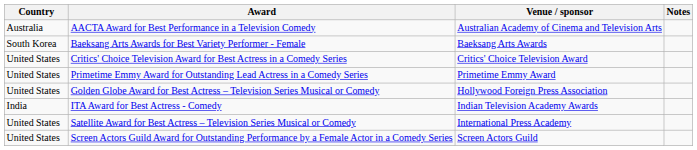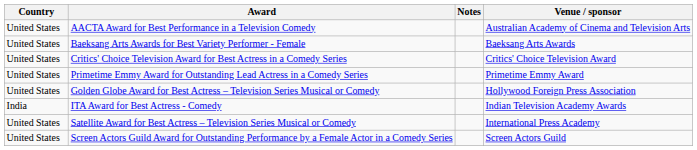 <table class="wikitable sortable">
 <tr>
 <th style="width:6em;">Country</th>
 <th>Award</th>
+<th>Notes</th>
 <th>Venue / sponsor</th>
-<th>Notes</th>
 </tr>
 <tr>
-<td>Australia</td>
+<td>United States</td>
 <td><a href='#'>AACTA Award for Best Performance in a Television Comedy</a></td>
+<td></td>
 <td><a href='#'>Australian Academy of Cinema and Television Arts</a></td>
-<td></td>
 </tr>
 <tr>
-<td>South Korea</td>
+<td>United States</td>
 <td><a href='#'>Baeksang Arts Awards for Best Variety Performer - Female</a></td>
+<td></td>
 <td><a href='#'>Baeksang Arts Awards</a></td>
-<td></td>
 </tr>
 <tr>
 <td>United States</td>
 <td><a href='#'>Critics' Choice Television Award for Best Actress in a Comedy Series</a></td>
+<td></td>
 <td><a href='#'>Critics' Choice Television Award</a></td>
-<td></td>
 </tr>
 <tr>
 <td>United States</td>
 <td><a href='#'>Primetime Emmy Award for Outstanding Lead Actress in a Comedy Series</a></td>
+<td></td>
 <td><a href='#'>Primetime Emmy Award</a></td>
-<td></td>
 </tr>
 <tr>
 <td>United States</td>
 <td><a href='#'>Golden Globe Award for Best Actress – Television Series Musical or Comedy</a></td>
+<td></td>
 <td><a href='#'>Hollywood Foreign Press Association</a></td>
-<td></td>
 </tr>
 <tr>
 <td>India</td>
 <td><a href='#'>ITA Award for Best Actress - Comedy</a></td>
+<td></td>
 <td><a href='#'>Indian Television Academy Awards</a></td>
-<td></td>
 </tr>
 <tr>
 <td>United States</td>
 <td><a href='#'>Satellite Award for Best Actress – Television Series Musical or Comedy</a></td>
+<td></td>
 <td><a href='#'>International Press Academy</a></td>
-<td></td>
 </tr>
 <tr>
 <td>United States</td>
 <td><a href='#'>Screen Actors Guild Award for Outstanding Performance by a Female Actor in a Comedy Series</a></td>
+<td></td>
 <td><a href='#'>Screen Actors Guild</a></td>
-<td></td>
 </tr>
 </table>
